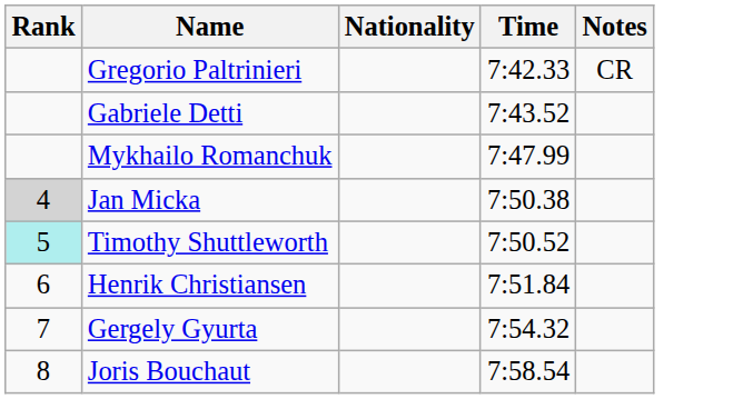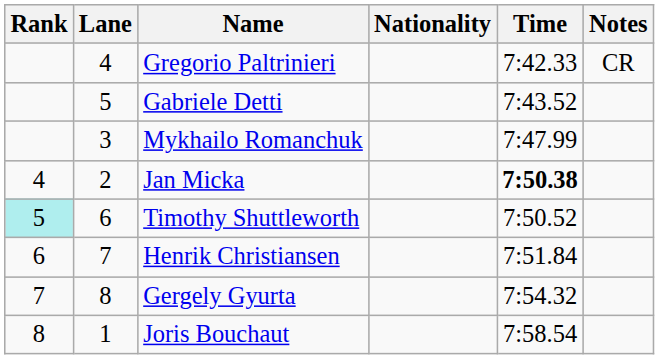 <table class="wikitable sortable" style="text-align:center">
 <tr>
 <th>Rank</th>
+<th>Lane</th>
 <th>Name</th>
 <th>Nationality</th>
 <th>Time</th>
 <th>Notes</th>
 </tr>
 <tr>
 <td></td>
+<td>4</td>
 <td align=left><a href='#'>Gregorio Paltrinieri</a></td>
 <td align=left></td>
 <td>7:42.33</td>
 <td>CR</td>
 </tr>
 <tr>
 <td></td>
+<td>5</td>
 <td align=left><a href='#'>Gabriele Detti</a></td>
 <td align=left></td>
 <td>7:43.52</td>
 <td></td>
 </tr>
 <tr>
 <td></td>
+<td>3</td>
 <td align=left><a href='#'>Mykhailo Romanchuk</a></td>
 <td align=left></td>
 <td>7:47.99</td>
 <td></td>
 </tr>
 <tr>
-<td style="background: lightgrey;">4</td>
+<td>4</td>
+<td>2</td>
 <td align=left><a href='#'>Jan Micka</a></td>
 <td align=left></td>
-<td>7:50.38</td>
+<td><strong>7:50.38</strong></td>
 <td></td>
 </tr>
 <tr>
 <td style="background: paleturquoise;">5</td>
+<td>6</td>
 <td align=left><a href='#'>Timothy Shuttleworth</a></td>
 <td align=left></td>
 <td>7:50.52</td>
 <td></td>
 </tr>
 <tr>
 <td>6</td>
+<td>7</td>
 <td align=left><a href='#'>Henrik Christiansen</a></td>
 <td align=left></td>
 <td>7:51.84</td>
 <td></td>
 </tr>
 <tr>
 <td>7</td>
+<td>8</td>
 <td align=left><a href='#'>Gergely Gyurta</a></td>
 <td align=left></td>
 <td>7:54.32</td>
 <td></td>
 </tr>
 <tr>
 <td>8</td>
+<td>1</td>
 <td align=left><a href='#'>Joris Bouchaut</a></td>
 <td align=left></td>
 <td>7:58.54</td>
 <td></td>
 </tr>
 </table>
